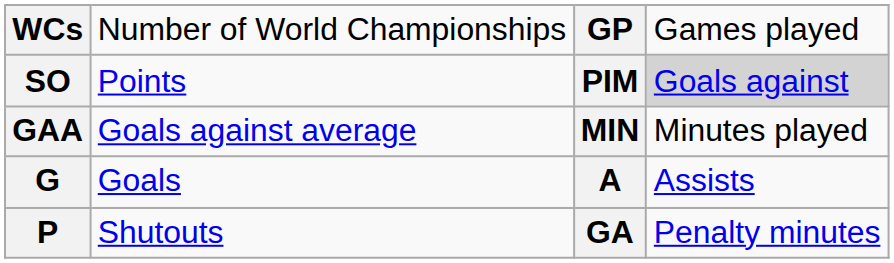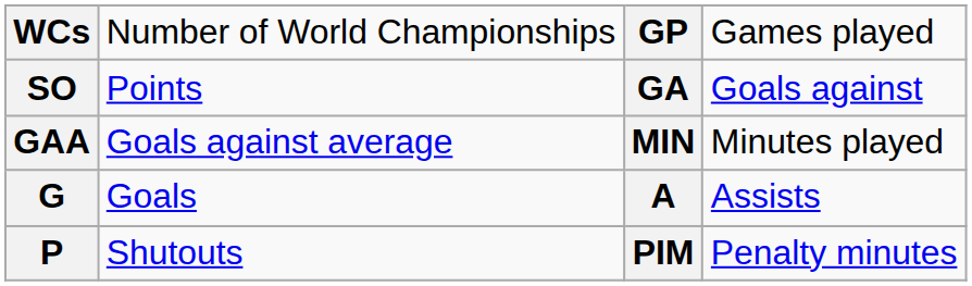 <table class="wikitable">
 <tr>
 <th>WCs</th>
 <td>Number of World Championships</td>
 <th>GP</th>
 <td>Games played</td>
 </tr>
 <tr>
 <th>SO</th>
 <td><a href='#'>Points</a></td>
-<th>PIM</th>
-<td style="background: lightgrey;"><a href='#'>Goals against</a></td>
+<th>GA</th>
+<td><a href='#'>Goals against</a></td>
 </tr>
 <tr>
 <th>GAA</th>
 <td><a href='#'>Goals against average</a></td>
 <th>MIN</th>
 <td>Minutes played</td>
 </tr>
 <tr>
 <th>G</th>
 <td><a href='#'>Goals</a></td>
 <th>A</th>
 <td><a href='#'>Assists</a></td>
 </tr>
 <tr>
 <th>P</th>
 <td><a href='#'>Shutouts</a></td>
-<th>GA</th>
+<th>PIM</th>
 <td><a href='#'>Penalty minutes</a></td>
 </tr>
 </table>
